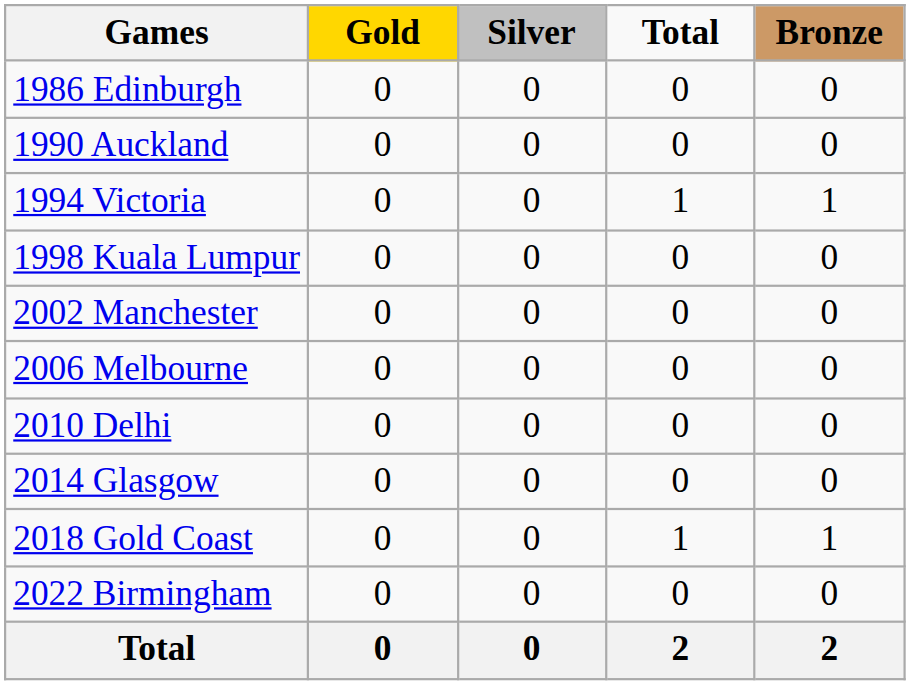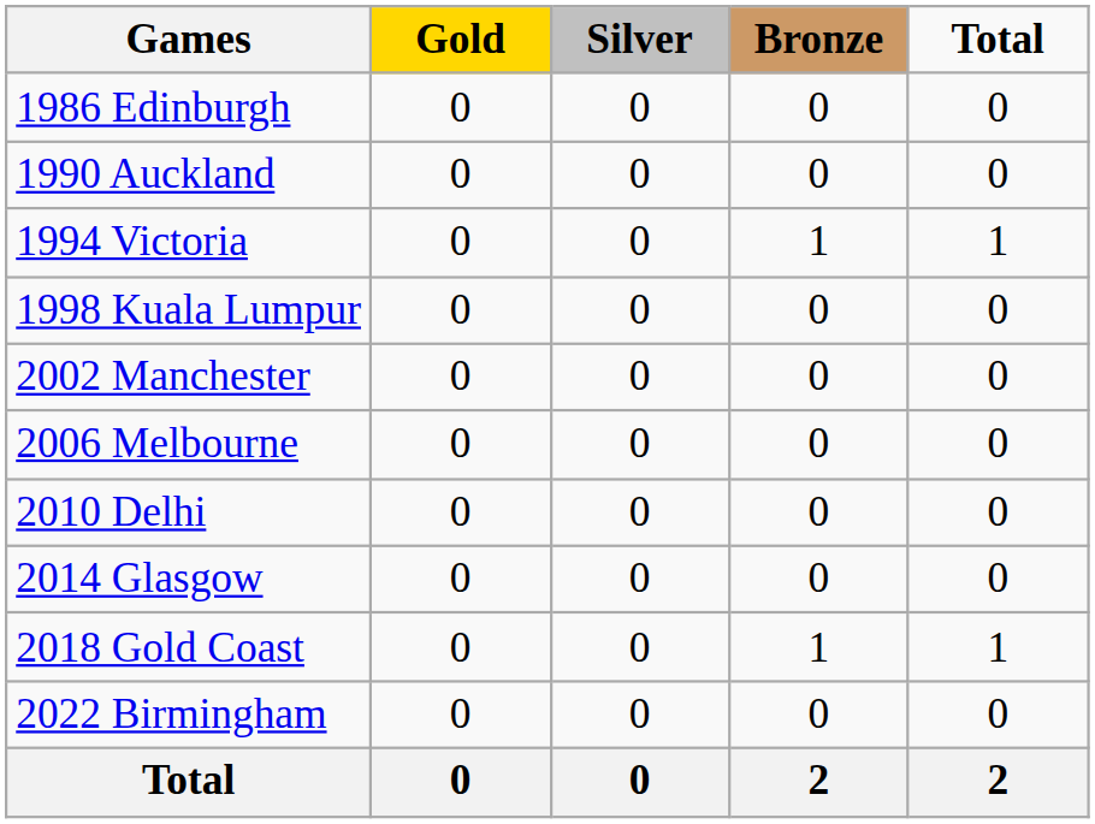 <table class="wikitable" style="text-align:center">
 <tr>
 <th>Games</th>
 <td width=60 bgcolor=gold><strong>Gold</strong></td>
 <td width=60 bgcolor=silver><strong>Silver</strong></td>
+<td width=60 bgcolor=cc9966><strong>Bronze</strong></td>
 <td width=60><strong>Total</strong></td>
-<td width=60 bgcolor=cc9966><strong>Bronze</strong></td>
 </tr>
 <tr>
 <td align=left><a href='#'>1986 Edinburgh</a></td>
 <td>0</td>
 <td>0</td>
 <td>0</td>
 <td>0</td>
 </tr>
 <tr>
 <td align=left><a href='#'>1990 Auckland</a></td>
 <td>0</td>
 <td>0</td>
 <td>0</td>
 <td>0</td>
 </tr>
 <tr>
 <td align=left><a href='#'>1994 Victoria</a></td>
 <td>0</td>
 <td>0</td>
 <td>1</td>
 <td>1</td>
 </tr>
 <tr>
 <td align=left><a href='#'>1998 Kuala Lumpur</a></td>
 <td>0</td>
 <td>0</td>
 <td>0</td>
 <td>0</td>
 </tr>
 <tr>
 <td align=left><a href='#'>2002 Manchester</a></td>
 <td>0</td>
 <td>0</td>
 <td>0</td>
 <td>0</td>
 </tr>
 <tr>
 <td align=left><a href='#'>2006 Melbourne</a></td>
 <td>0</td>
 <td>0</td>
 <td>0</td>
 <td>0</td>
 </tr>
 <tr>
 <td align=left><a href='#'>2010 Delhi</a></td>
 <td>0</td>
 <td>0</td>
 <td>0</td>
 <td>0</td>
 </tr>
 <tr>
 <td align=left><a href='#'>2014 Glasgow</a></td>
 <td>0</td>
 <td>0</td>
 <td>0</td>
 <td>0</td>
 </tr>
 <tr>
 <td align=left><a href='#'>2018 Gold Coast</a></td>
 <td>0</td>
 <td>0</td>
 <td>1</td>
 <td>1</td>
 </tr>
 <tr>
 <td align=left><a href='#'>2022 Birmingham</a></td>
 <td>0</td>
 <td>0</td>
 <td>0</td>
 <td>0</td>
 </tr>
 <tr>
 <th>Total</th>
 <th>0</th>
 <th>0</th>
 <th>2</th>
 <th>2</th>
 </tr>
 </table>
